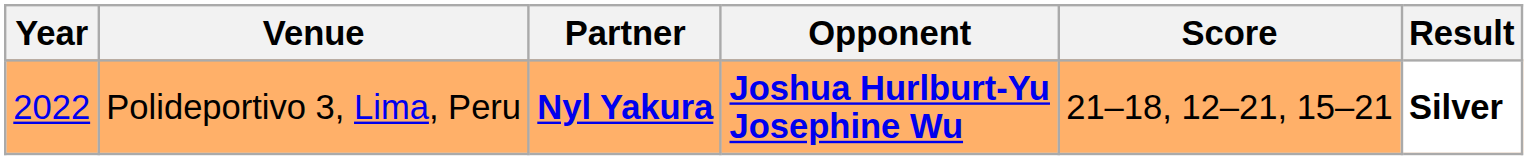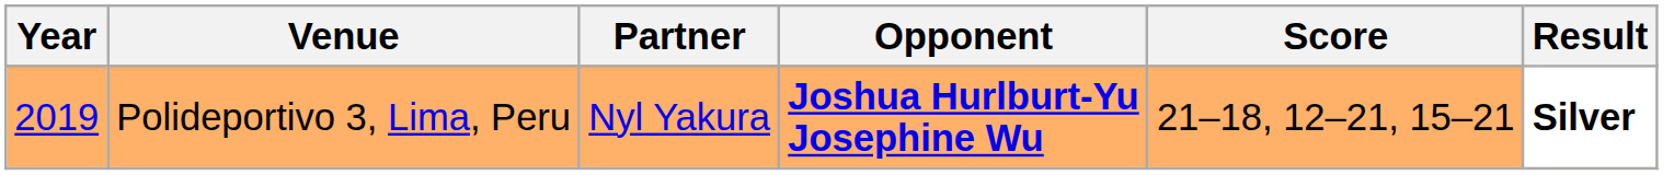 <table class="sortable wikitable" style="font-size: 90%;">
 <tr>
 <th>Year</th>
 <th>Venue</th>
 <th>Partner</th>
 <th>Opponent</th>
 <th>Score</th>
 <th>Result</th>
 </tr>
 <tr style="background:#FFB069">
-<td align="center"><a href='#'>2022</a></td>
+<td align="center"><a href='#'>2019</a></td>
 <td align="left">Polideportivo 3, <a href='#'>Lima</a>, Peru</td>
-<td align="left"><strong> <a href='#'>Nyl Yakura</a></strong></td>
+<td align="left"> <a href='#'>Nyl Yakura</a></td>
 <td align="left"><strong> <a href='#'>Joshua Hurlburt-Yu</a><br> <a href='#'>Josephine Wu</a></strong></td>
 <td align="left">21–18, 12–21, 15–21</td>
 <td style="text-align:left; background:white"> <strong>Silver</strong></td>
 </tr>
 </table>
